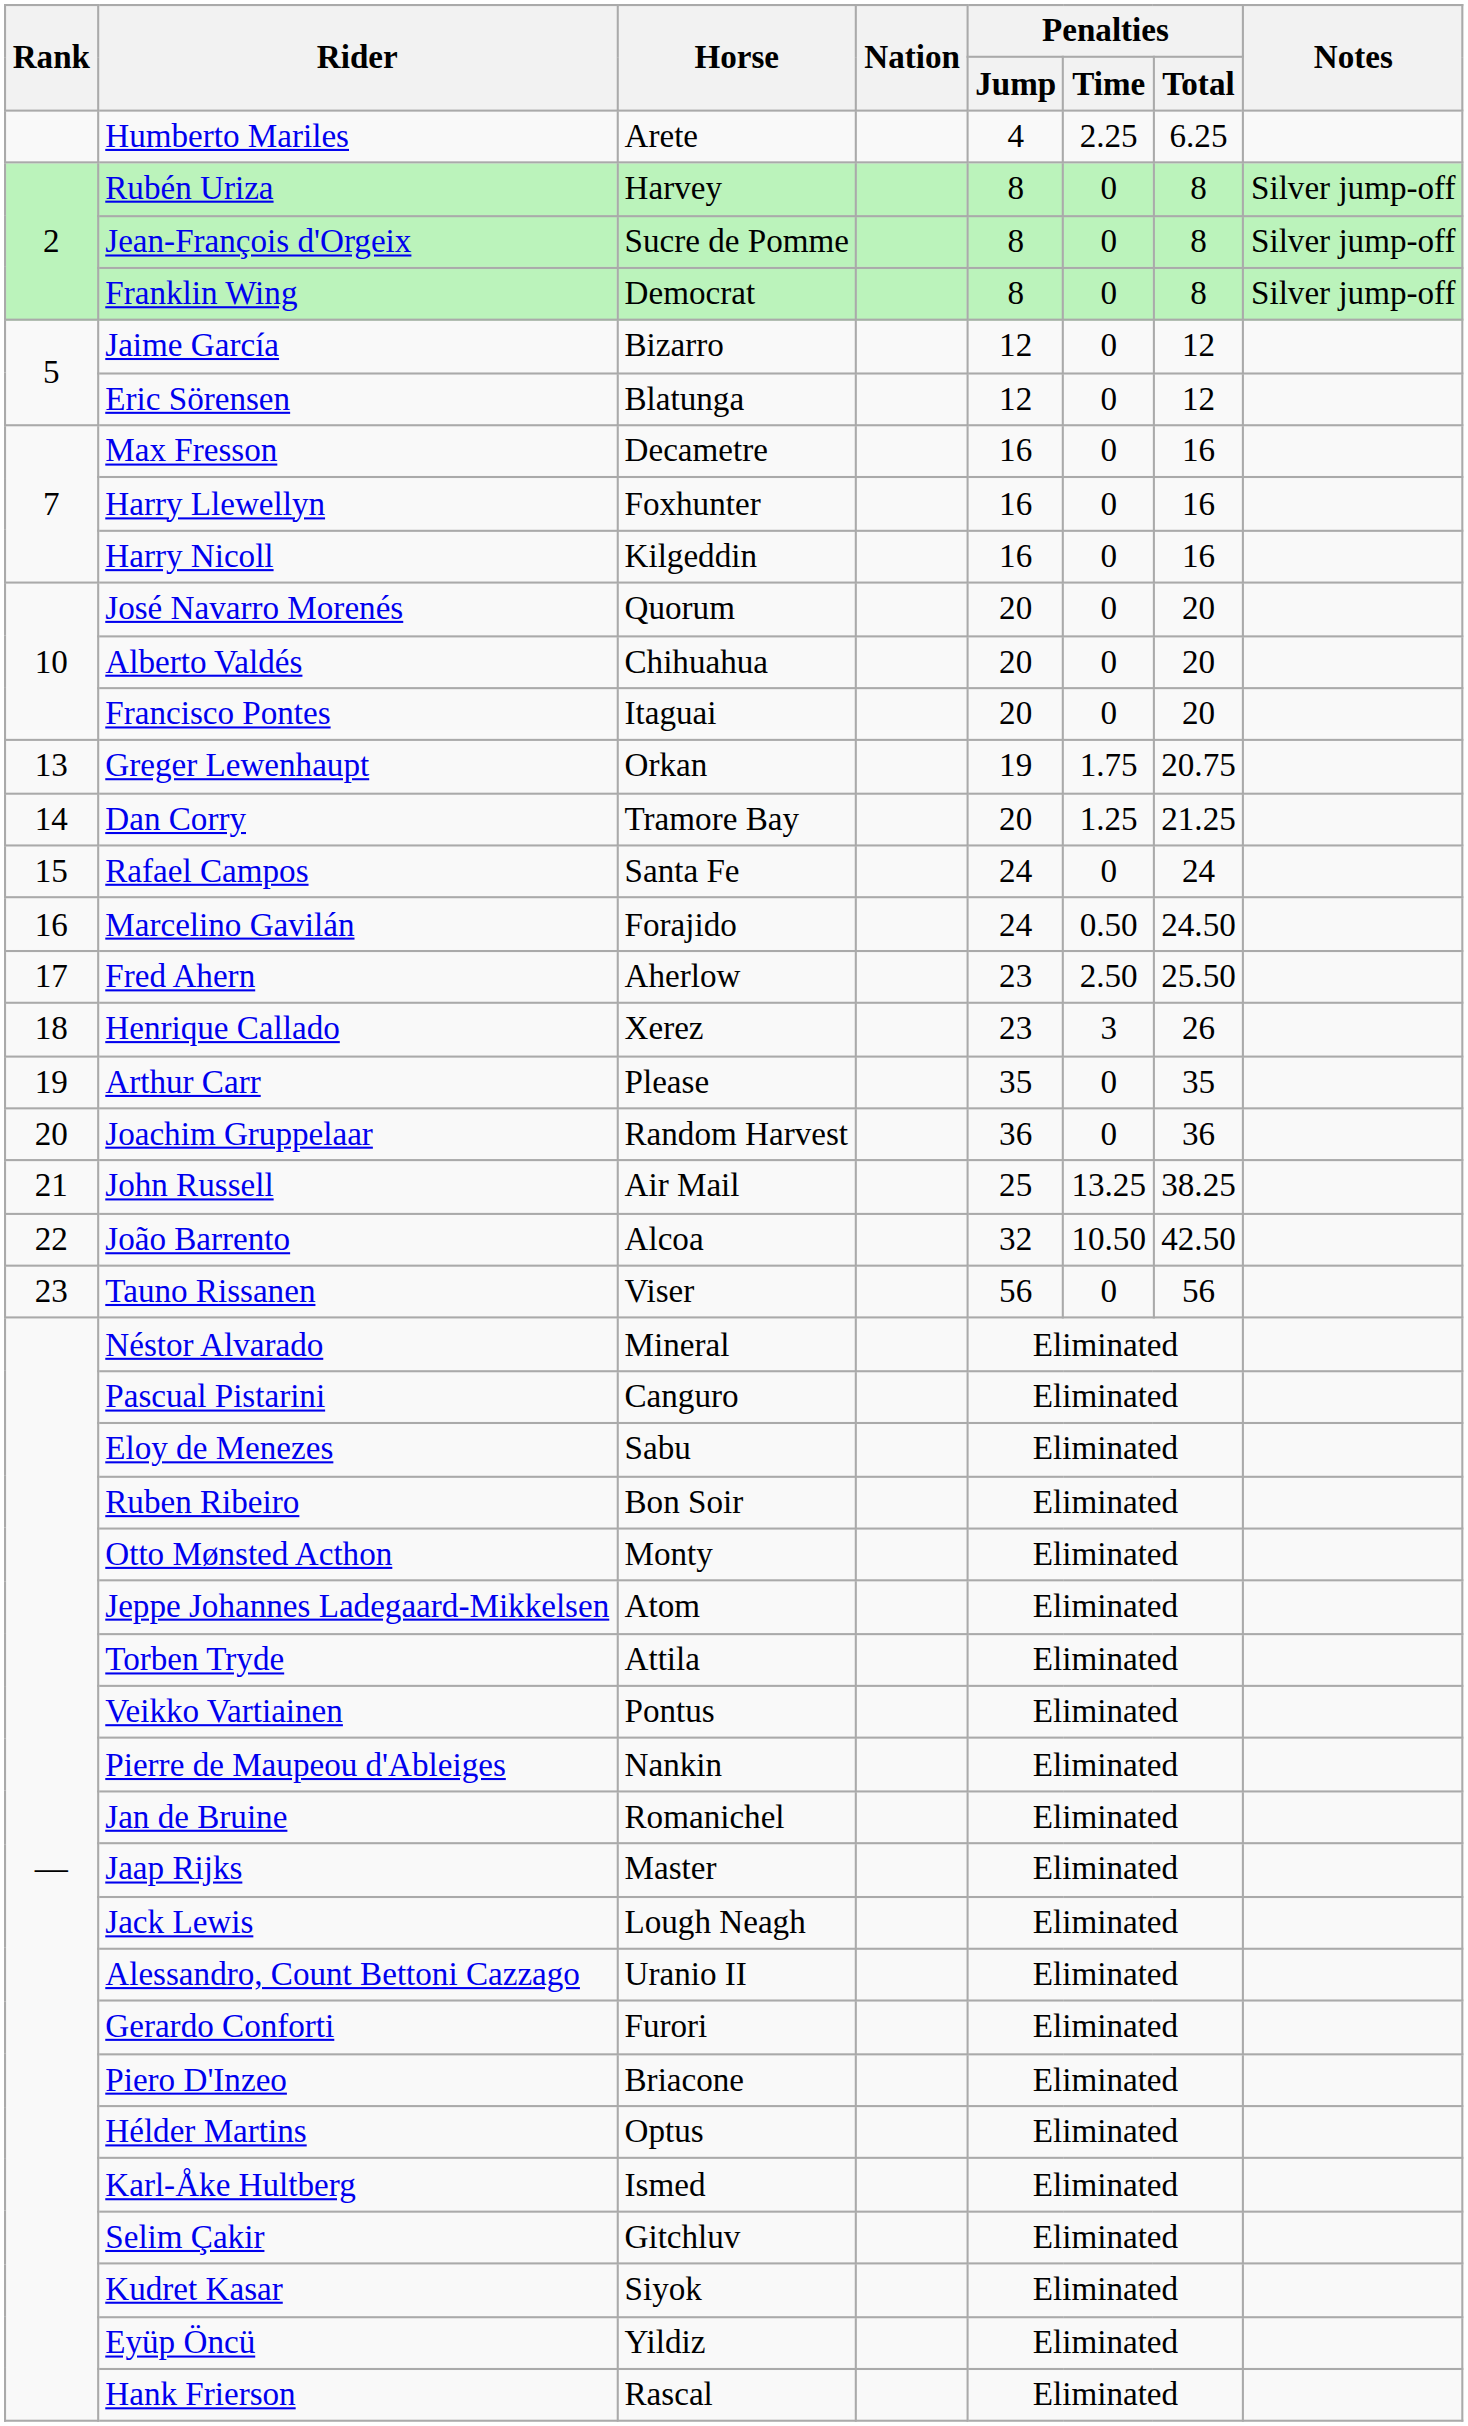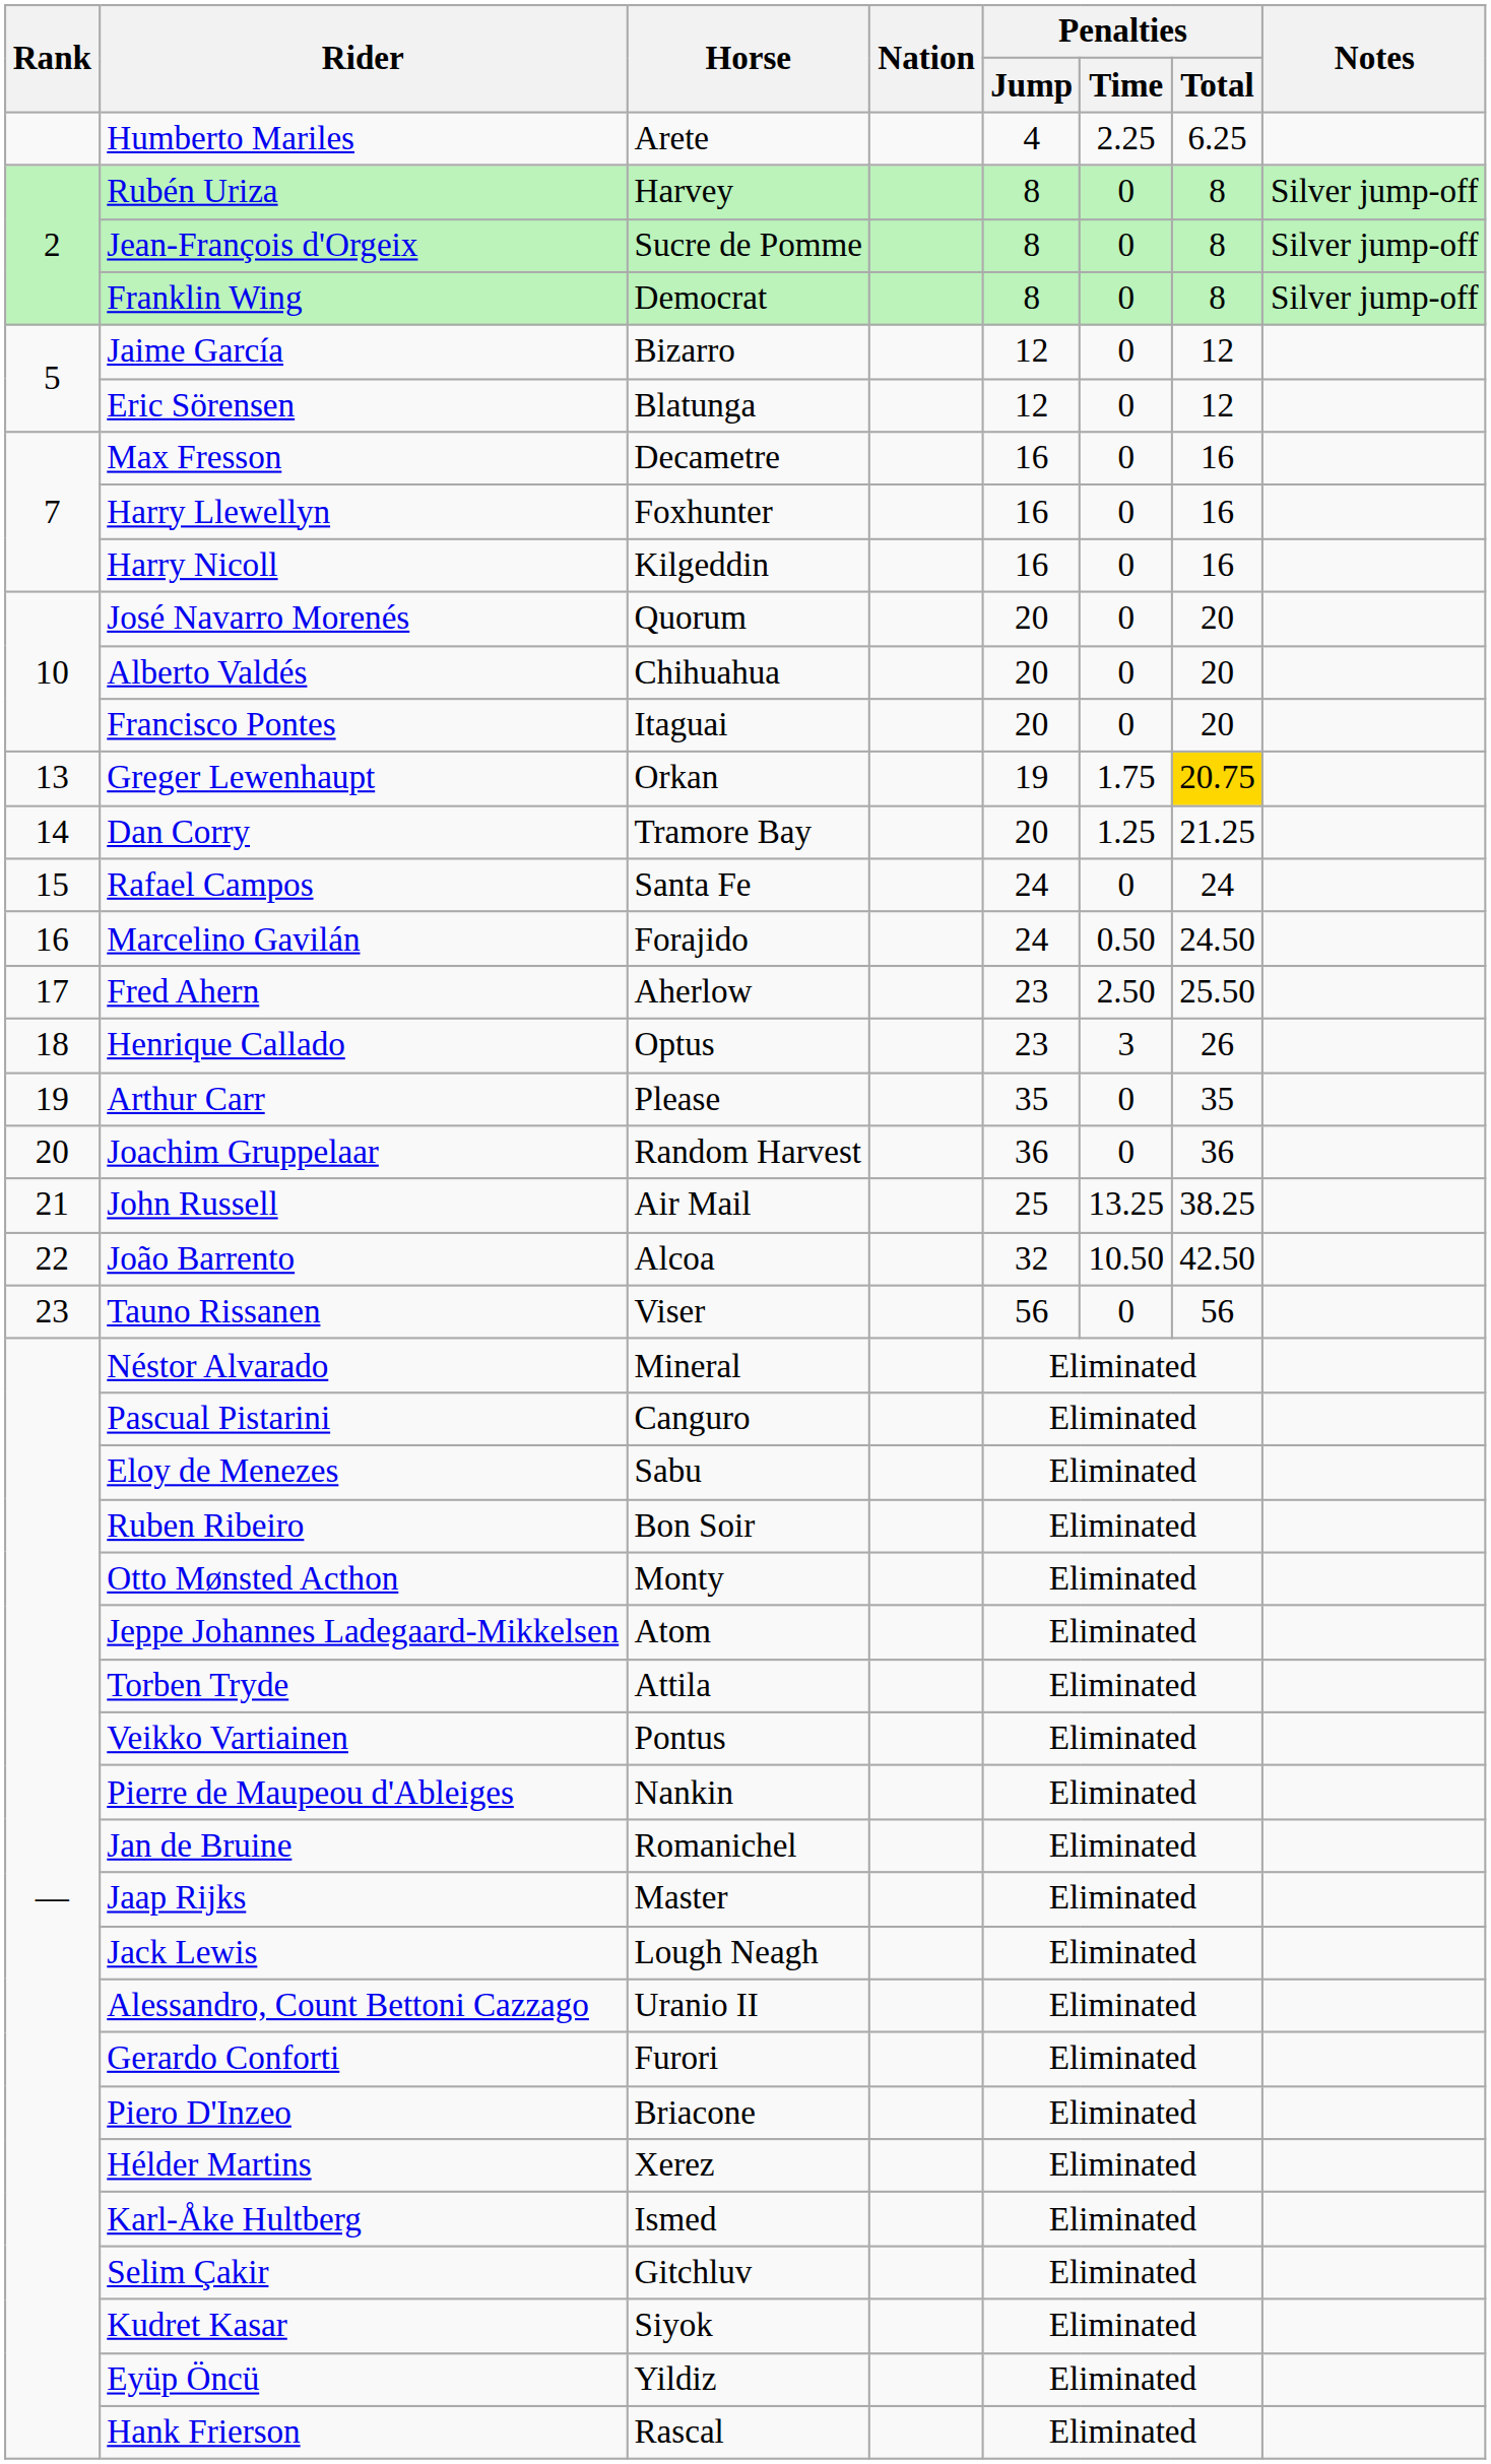 <table class="wikitable sortable" style="text-align:center">
 <tr>
 <th rowspan="2">Rank</th>
 <th rowspan="2">Rider</th>
 <th rowspan="2">Horse</th>
 <th rowspan=2>Nation</th>
 <th colspan="3" class="unsortable">Penalties</th>
 <th rowspan=2>Notes</th>
 </tr>
 <tr>
 <th>Jump</th>
 <th>Time</th>
 <th>Total</th>
 </tr>
 <tr>
 <td></td>
 <td align=left><a href='#'>Humberto Mariles</a></td>
 <td align=left>Arete</td>
 <td align=left></td>
 <td>4</td>
 <td>2.25</td>
 <td>6.25</td>
 <td></td>
 </tr>
 <tr bgcolor=bbf3bb>
 <td rowspan=3>2</td>
 <td align=left><a href='#'>Rubén Uriza</a></td>
 <td align=left>Harvey</td>
 <td align=left></td>
 <td>8</td>
 <td>0</td>
 <td>8</td>
 <td>Silver jump-off</td>
 </tr>
 <tr bgcolor=bbf3bb>
 <td align=left><a href='#'>Jean-François d'Orgeix</a></td>
 <td align=left>Sucre de Pomme</td>
 <td align=left></td>
 <td>8</td>
 <td>0</td>
 <td align="center">8</td>
 <td>Silver jump-off</td>
 </tr>
 <tr bgcolor=bbf3bb>
 <td align=left><a href='#'>Franklin Wing</a></td>
 <td align=left>Democrat</td>
 <td align=left></td>
 <td>8</td>
 <td>0</td>
 <td align="center">8</td>
 <td>Silver jump-off</td>
 </tr>
 <tr>
 <td rowspan=2>5</td>
 <td align=left><a href='#'>Jaime García</a></td>
 <td align=left>Bizarro</td>
 <td align=left></td>
 <td>12</td>
 <td>0</td>
 <td align="center">12</td>
 <td></td>
 </tr>
 <tr>
 <td align=left><a href='#'>Eric Sörensen</a></td>
 <td align=left>Blatunga</td>
 <td align=left></td>
 <td>12</td>
 <td>0</td>
 <td align="center">12</td>
 <td></td>
 </tr>
 <tr>
 <td rowspan=3>7</td>
 <td align=left><a href='#'>Max Fresson</a></td>
 <td align=left>Decametre</td>
 <td align=left></td>
 <td>16</td>
 <td>0</td>
 <td align="center">16</td>
 <td></td>
 </tr>
 <tr>
 <td align=left><a href='#'>Harry Llewellyn</a></td>
 <td align=left>Foxhunter</td>
 <td align=left></td>
 <td>16</td>
 <td>0</td>
 <td align="center">16</td>
 <td></td>
 </tr>
 <tr>
 <td align=left><a href='#'>Harry Nicoll</a></td>
 <td align=left>Kilgeddin</td>
 <td align=left></td>
 <td>16</td>
 <td>0</td>
 <td align="center">16</td>
 <td></td>
 </tr>
 <tr>
 <td rowspan=3>10</td>
 <td align=left><a href='#'>José Navarro Morenés</a></td>
 <td align=left>Quorum</td>
 <td align=left></td>
 <td>20</td>
 <td>0</td>
 <td align="center">20</td>
 <td></td>
 </tr>
 <tr>
 <td align=left><a href='#'>Alberto Valdés</a></td>
 <td align=left>Chihuahua</td>
 <td align=left></td>
 <td>20</td>
 <td>0</td>
 <td align="center">20</td>
 <td></td>
 </tr>
 <tr>
 <td align=left><a href='#'>Francisco Pontes</a></td>
 <td align=left>Itaguai</td>
 <td align=left></td>
 <td>20</td>
 <td>0</td>
 <td align="center">20</td>
 <td></td>
 </tr>
 <tr>
 <td>13</td>
 <td align=left><a href='#'>Greger Lewenhaupt</a></td>
 <td align=left>Orkan</td>
 <td align=left></td>
 <td>19</td>
 <td>1.75</td>
-<td align="center">20.75</td>
+<td align="center" style="background: gold;">20.75</td>
 <td></td>
 </tr>
 <tr>
 <td>14</td>
 <td align=left><a href='#'>Dan Corry</a></td>
 <td align=left>Tramore Bay</td>
 <td align=left></td>
 <td>20</td>
 <td>1.25</td>
 <td align="center">21.25</td>
 <td></td>
 </tr>
 <tr>
 <td>15</td>
 <td align=left><a href='#'>Rafael Campos</a></td>
 <td align=left>Santa Fe</td>
 <td align=left></td>
 <td>24</td>
 <td>0</td>
 <td align="center">24</td>
 <td></td>
 </tr>
 <tr>
 <td>16</td>
 <td align=left><a href='#'>Marcelino Gavilán</a></td>
 <td align=left>Forajido</td>
 <td align=left></td>
 <td>24</td>
 <td>0.50</td>
 <td align="center">24.50</td>
 <td></td>
 </tr>
 <tr>
 <td>17</td>
 <td align=left><a href='#'>Fred Ahern</a></td>
 <td align=left>Aherlow</td>
 <td align=left></td>
 <td>23</td>
 <td>2.50</td>
 <td align="center">25.50</td>
 <td></td>
 </tr>
 <tr>
 <td>18</td>
 <td align=left><a href='#'>Henrique Callado</a></td>
-<td align=left>Xerez</td>
+<td align=left>Optus</td>
 <td align=left></td>
 <td>23</td>
 <td>3</td>
 <td align="center">26</td>
 <td></td>
 </tr>
 <tr>
 <td>19</td>
 <td align=left><a href='#'>Arthur Carr</a></td>
 <td align=left>Please</td>
 <td align=left></td>
 <td>35</td>
 <td>0</td>
 <td align="center">35</td>
 <td></td>
 </tr>
 <tr>
 <td>20</td>
 <td align=left><a href='#'>Joachim Gruppelaar</a></td>
 <td align=left>Random Harvest</td>
 <td align=left></td>
 <td>36</td>
 <td>0</td>
 <td align="center">36</td>
 <td></td>
 </tr>
 <tr>
 <td>21</td>
 <td align=left><a href='#'>John Russell</a></td>
 <td align=left>Air Mail</td>
 <td align=left></td>
 <td>25</td>
 <td>13.25</td>
 <td align="center">38.25</td>
 <td></td>
 </tr>
 <tr>
 <td>22</td>
 <td align=left><a href='#'>João Barrento</a></td>
 <td align=left>Alcoa</td>
 <td align=left></td>
 <td>32</td>
 <td>10.50</td>
 <td align="center">42.50</td>
 <td></td>
 </tr>
 <tr>
 <td>23</td>
 <td align=left><a href='#'>Tauno Rissanen</a></td>
 <td align=left>Viser</td>
 <td align=left></td>
 <td>56</td>
 <td>0</td>
 <td align="center">56</td>
 <td></td>
 </tr>
 <tr>
 <td rowspan=21 data-sort-value=24>—</td>
 <td align=left><a href='#'>Néstor Alvarado</a></td>
 <td align=left>Mineral</td>
 <td align=left></td>
 <td align="center" colspan=3>Eliminated</td>
 <td></td>
 </tr>
 <tr>
 <td align=left><a href='#'>Pascual Pistarini</a></td>
 <td align=left>Canguro</td>
 <td align=left></td>
 <td align="center" colspan=3>Eliminated</td>
 <td></td>
 </tr>
 <tr>
 <td align=left><a href='#'>Eloy de Menezes</a></td>
 <td align=left>Sabu</td>
 <td align=left></td>
 <td align="center" colspan=3>Eliminated</td>
 <td></td>
 </tr>
 <tr>
 <td align=left><a href='#'>Ruben Ribeiro</a></td>
 <td align=left>Bon Soir</td>
 <td align=left></td>
 <td align="center" colspan=3>Eliminated</td>
 <td></td>
 </tr>
 <tr>
 <td align=left><a href='#'>Otto Mønsted Acthon</a></td>
 <td align=left>Monty</td>
 <td align=left></td>
 <td align="center" colspan=3>Eliminated</td>
 <td></td>
 </tr>
 <tr>
 <td align=left><a href='#'>Jeppe Johannes Ladegaard-Mikkelsen</a></td>
 <td align=left>Atom</td>
 <td align=left></td>
 <td align="center" colspan=3>Eliminated</td>
 <td></td>
 </tr>
 <tr>
 <td align=left><a href='#'>Torben Tryde</a></td>
 <td align=left>Attila</td>
 <td align=left></td>
 <td align="center" colspan=3>Eliminated</td>
 <td></td>
 </tr>
 <tr>
 <td align=left><a href='#'>Veikko Vartiainen</a></td>
 <td align=left>Pontus</td>
 <td align=left></td>
 <td align="center" colspan=3>Eliminated</td>
 <td></td>
 </tr>
 <tr>
 <td align=left><a href='#'>Pierre de Maupeou d'Ableiges</a></td>
 <td align=left>Nankin</td>
 <td align=left></td>
 <td align="center" colspan=3>Eliminated</td>
 <td></td>
 </tr>
 <tr>
 <td align=left><a href='#'>Jan de Bruine</a></td>
 <td align=left>Romanichel</td>
 <td align=left></td>
 <td align="center" colspan=3>Eliminated</td>
 <td></td>
 </tr>
 <tr>
 <td align=left><a href='#'>Jaap Rijks</a></td>
 <td align=left>Master</td>
 <td align=left></td>
 <td align="center" colspan=3>Eliminated</td>
 <td></td>
 </tr>
 <tr>
 <td align=left><a href='#'>Jack Lewis</a></td>
 <td align=left>Lough Neagh</td>
 <td align=left></td>
 <td align="center" colspan=3>Eliminated</td>
 <td></td>
 </tr>
 <tr>
 <td align=left><a href='#'>Alessandro, Count Bettoni Cazzago</a></td>
 <td align=left>Uranio II</td>
 <td align=left></td>
 <td align="center" colspan=3>Eliminated</td>
 <td></td>
 </tr>
 <tr>
 <td align=left><a href='#'>Gerardo Conforti</a></td>
 <td align=left>Furori</td>
 <td align=left></td>
 <td align="center" colspan=3>Eliminated</td>
 <td></td>
 </tr>
 <tr>
 <td align=left><a href='#'>Piero D'Inzeo</a></td>
 <td align=left>Briacone</td>
 <td align=left></td>
 <td align="center" colspan=3>Eliminated</td>
 <td></td>
 </tr>
 <tr>
 <td align=left><a href='#'>Hélder Martins</a></td>
-<td align=left>Optus</td>
+<td align=left>Xerez</td>
 <td align=left></td>
 <td align="center" colspan=3>Eliminated</td>
 <td></td>
 </tr>
 <tr>
 <td align=left><a href='#'>Karl-Åke Hultberg</a></td>
 <td align=left>Ismed</td>
 <td align=left></td>
 <td align="center" colspan=3>Eliminated</td>
 <td></td>
 </tr>
 <tr>
 <td align=left><a href='#'>Selim Çakir</a></td>
 <td align=left>Gitchluv</td>
 <td align=left></td>
 <td align="center" colspan=3>Eliminated</td>
 <td></td>
 </tr>
 <tr>
 <td align=left><a href='#'>Kudret Kasar</a></td>
 <td align=left>Siyok</td>
 <td align=left></td>
 <td align="center" colspan=3>Eliminated</td>
 <td></td>
 </tr>
 <tr>
 <td align=left><a href='#'>Eyüp Öncü</a></td>
 <td align=left>Yildiz</td>
 <td align=left></td>
 <td align="center" colspan=3>Eliminated</td>
 <td></td>
 </tr>
 <tr>
 <td align=left><a href='#'>Hank Frierson</a></td>
 <td align=left>Rascal</td>
 <td align=left></td>
 <td align="center" colspan=3>Eliminated</td>
 <td></td>
 </tr>
 </table>
